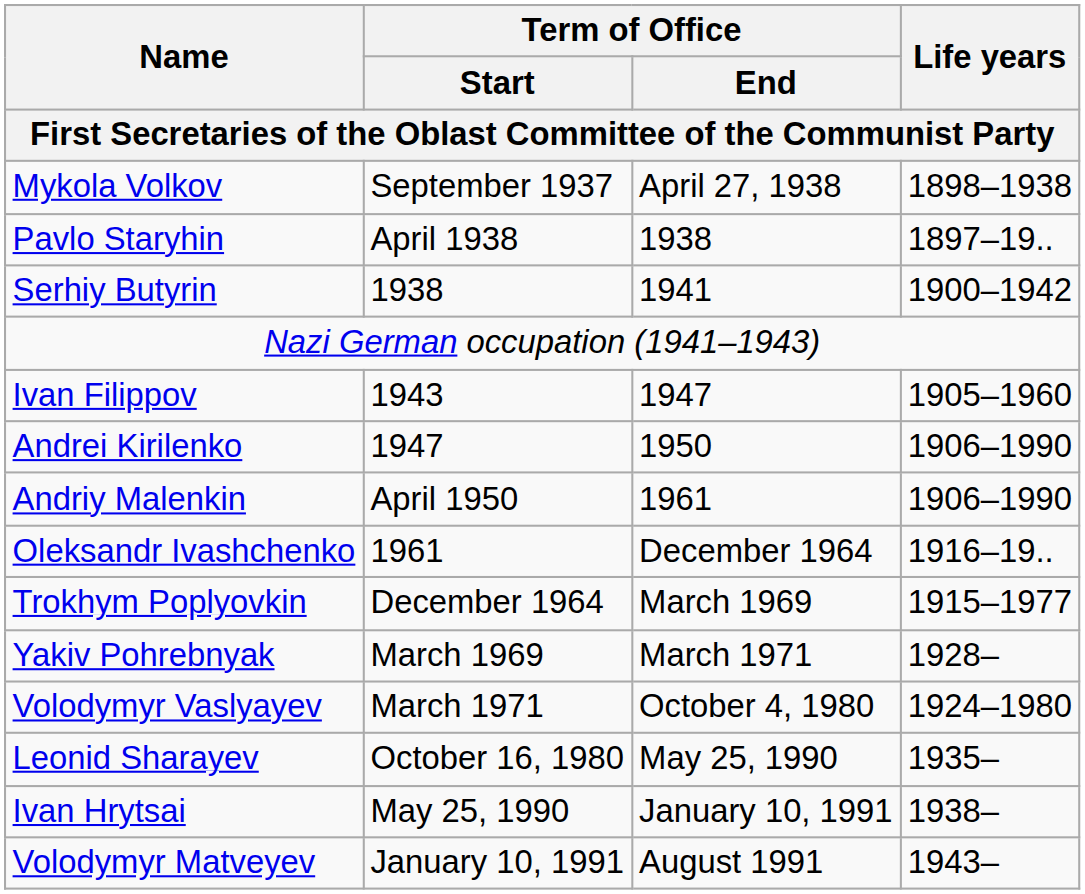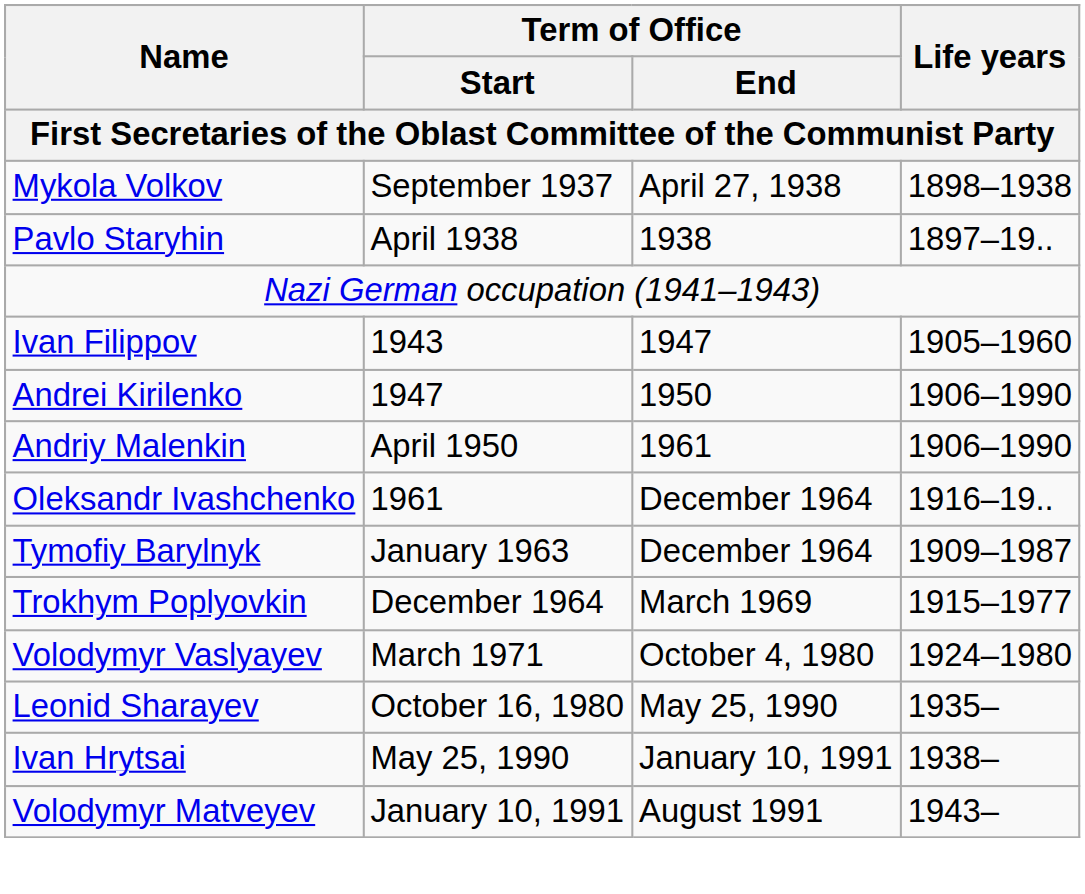 <table class="wikitable">
 <tr>
 <th rowspan="2">Name</th>
 <th colspan="2">Term of Office</th>
 <th rowspan="2">Life years</th>
 </tr>
 <tr>
 <th>Start</th>
 <th>End</th>
 </tr>
 <tr>
 <th colspan="4">First Secretaries of the Oblast Committee of the Communist Party</th>
 </tr>
 <tr>
 <td><a href='#'>Mykola Volkov</a></td>
 <td>September 1937</td>
 <td>April 27, 1938</td>
 <td>1898–1938</td>
 </tr>
 <tr>
 <td><a href='#'>Pavlo Staryhin</a></td>
 <td>April 1938</td>
 <td>1938</td>
 <td>1897–19..</td>
-</tr>
-<tr>
-<td><a href='#'>Serhiy Butyrin</a></td>
-<td>1938</td>
-<td>1941</td>
-<td>1900–1942</td>
 </tr>
 <tr>
 <td colspan="4" align=center><em><a href='#'>Nazi German</a> occupation (1941–1943)</em></td>
 </tr>
 <tr>
 <td><a href='#'>Ivan Filippov</a></td>
 <td>1943</td>
 <td>1947</td>
 <td>1905–1960</td>
 </tr>
 <tr>
 <td><a href='#'>Andrei Kirilenko</a></td>
 <td>1947</td>
 <td>1950</td>
 <td>1906–1990</td>
 </tr>
 <tr>
 <td><a href='#'>Andriy Malenkin</a></td>
 <td>April 1950</td>
 <td>1961</td>
 <td>1906–1990</td>
 </tr>
 <tr>
 <td><a href='#'>Oleksandr Ivashchenko</a></td>
 <td>1961</td>
 <td>December 1964</td>
 <td>1916–19..</td>
 </tr>
 <tr>
+<td><a href='#'>Tymofiy Barylnyk</a></td>
+<td>January 1963</td>
+<td>December 1964</td>
+<td>1909–1987</td>
+</tr>
+<tr>
 <td><a href='#'>Trokhym Poplyovkin</a></td>
 <td>December 1964</td>
 <td>March 1969</td>
 <td>1915–1977</td>
-</tr>
-<tr>
-<td><a href='#'>Yakiv Pohrebnyak</a></td>
-<td>March 1969</td>
-<td>March 1971</td>
-<td>1928–</td>
 </tr>
 <tr>
 <td><a href='#'>Volodymyr Vaslyayev</a></td>
 <td>March 1971</td>
 <td>October 4, 1980</td>
 <td>1924–1980</td>
 </tr>
 <tr>
 <td><a href='#'>Leonid Sharayev</a></td>
 <td>October 16, 1980</td>
 <td>May 25, 1990</td>
 <td>1935–</td>
 </tr>
 <tr>
 <td><a href='#'>Ivan Hrytsai</a></td>
 <td>May 25, 1990</td>
 <td>January 10, 1991</td>
 <td>1938–</td>
 </tr>
 <tr>
 <td><a href='#'>Volodymyr Matveyev</a></td>
 <td>January 10, 1991</td>
 <td>August 1991</td>
 <td>1943–</td>
 </tr>
 </table>
